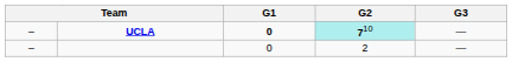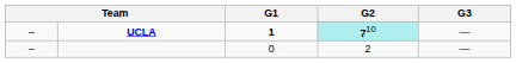 <table class="wikitable" style="font-size:90%; width: 55%; text-align: center">
 <tr>
 <th colspan=2>Team</th>
 <th>G1</th>
 <th>G2</th>
 <th>G3</th>
 </tr>
 <tr>
 <td>–</td>
 <td><strong><a href='#'>UCLA</a></strong></td>
-<td><strong>0</strong></td>
+<td><strong>1</strong></td>
 <td style="background: paleturquoise;"><strong>7</strong><sup>10</sup></td>
 <td>—</td>
 </tr>
 <tr>
 <td>–</td>
 <td></td>
 <td>0</td>
 <td>2</td>
 <td>—</td>
 </tr>
 </table>
